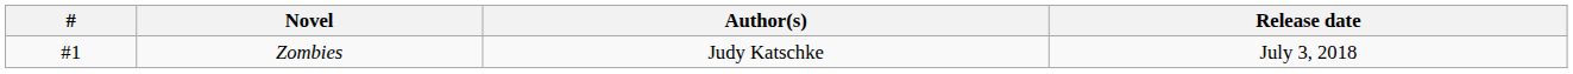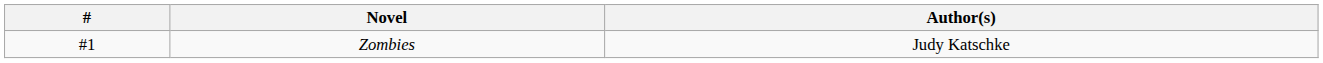 <table class="wikitable sortable" width="100%" border="1" style="font-size: 100%; text-align:center">
 <tr>
 <th>#</th>
 <th>Novel</th>
 <th>Author(s)</th>
-<th>Release date</th>
 </tr>
 <tr>
 <td>#1</td>
 <td><em>Zombies</em></td>
 <td>Judy Katschke</td>
-<td>July 3, 2018</td>
 </tr>
 </table>
